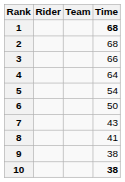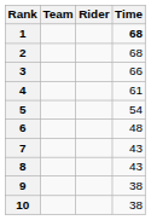 <table class="wikitable" margin-bottom:0;">
 <tr>
 <th scope="col">Rank</th>
+<th scope="col">Team</th>
 <th scope="col">Rider</th>
-<th scope="col">Team</th>
 <th scope="col">Time</th>
 </tr>
 <tr>
 <th scope="row">1</th>
+<td></td>
 <td> </td>
-<td></td>
 <td align="right"><strong>68</strong></td>
 </tr>
 <tr>
 <th scope="row">2</th>
 <td></td>
 <td></td>
 <td align="right">68</td>
 </tr>
 <tr>
 <th scope="row">3</th>
 <td></td>
 <td></td>
 <td align="right">66</td>
 </tr>
 <tr>
 <th scope="row">4</th>
 <td></td>
 <td></td>
-<td align="right">64</td>
+<td align="right">61</td>
 </tr>
 <tr>
 <th scope="row">5</th>
 <td></td>
 <td></td>
 <td align="right">54</td>
 </tr>
 <tr>
 <th scope="row">6</th>
 <td></td>
 <td></td>
-<td align="right">50</td>
+<td align="right">48</td>
 </tr>
 <tr>
 <th scope="row">7</th>
 <td></td>
 <td></td>
 <td align="right">43</td>
 </tr>
 <tr>
 <th scope="row">8</th>
 <td></td>
 <td></td>
-<td align="right">41</td>
+<td align="right">43</td>
 </tr>
 <tr>
 <th scope="row">9</th>
 <td></td>
 <td></td>
 <td align="right">38</td>
 </tr>
 <tr>
 <th scope="row">10</th>
 <td></td>
 <td></td>
-<td align="right"><strong>38</strong></td>
+<td align="right">38</td>
 </tr>
 </table>
